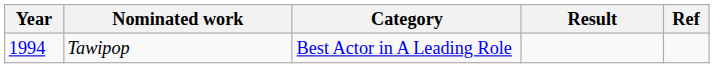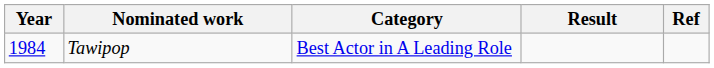 <table width="70%" class="wikitable">
 <tr>
 <th width="33">Year</th>
 <th width="150">Nominated work</th>
 <th width="150">Category</th>
 <th width="90">Result</th>
 <th width="10">Ref</th>
 </tr>
 <tr>
-<td><a href='#'>1994</a></td>
+<td><a href='#'>1984</a></td>
 <td><em>Tawipop</em></td>
 <td rowspan=5><a href='#'>Best Actor in A Leading Role</a></td>
 <td></td>
 <td></td>
 </tr>
 </table>
